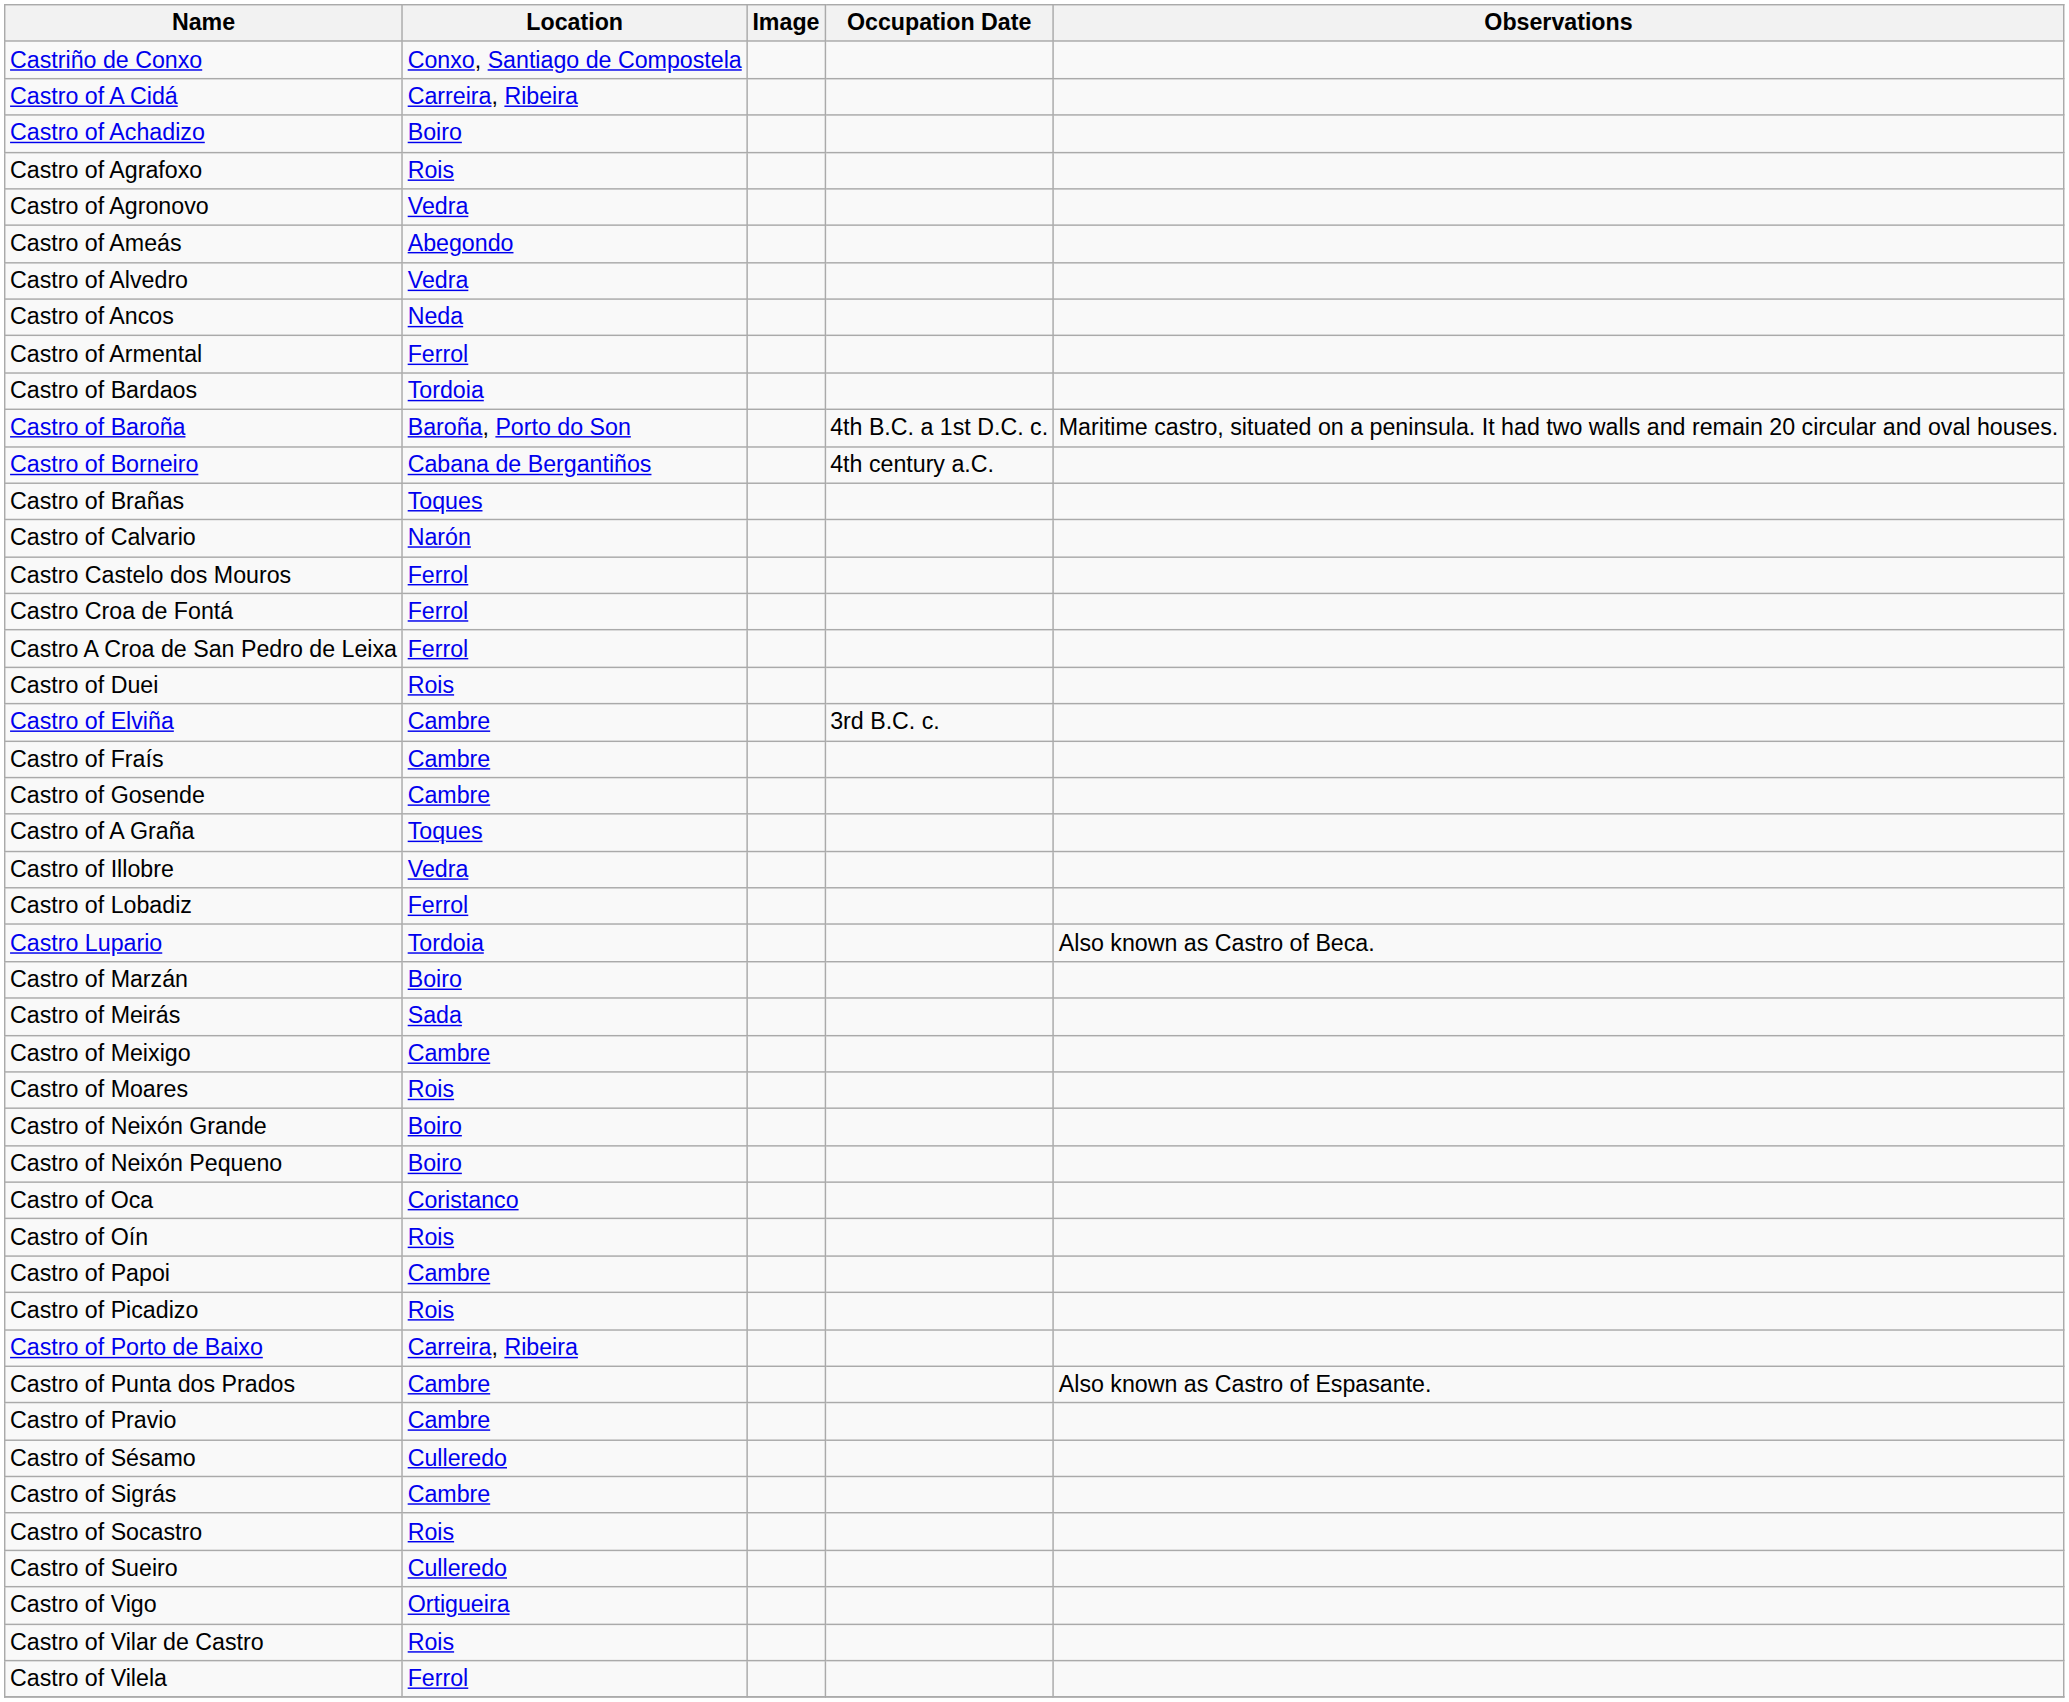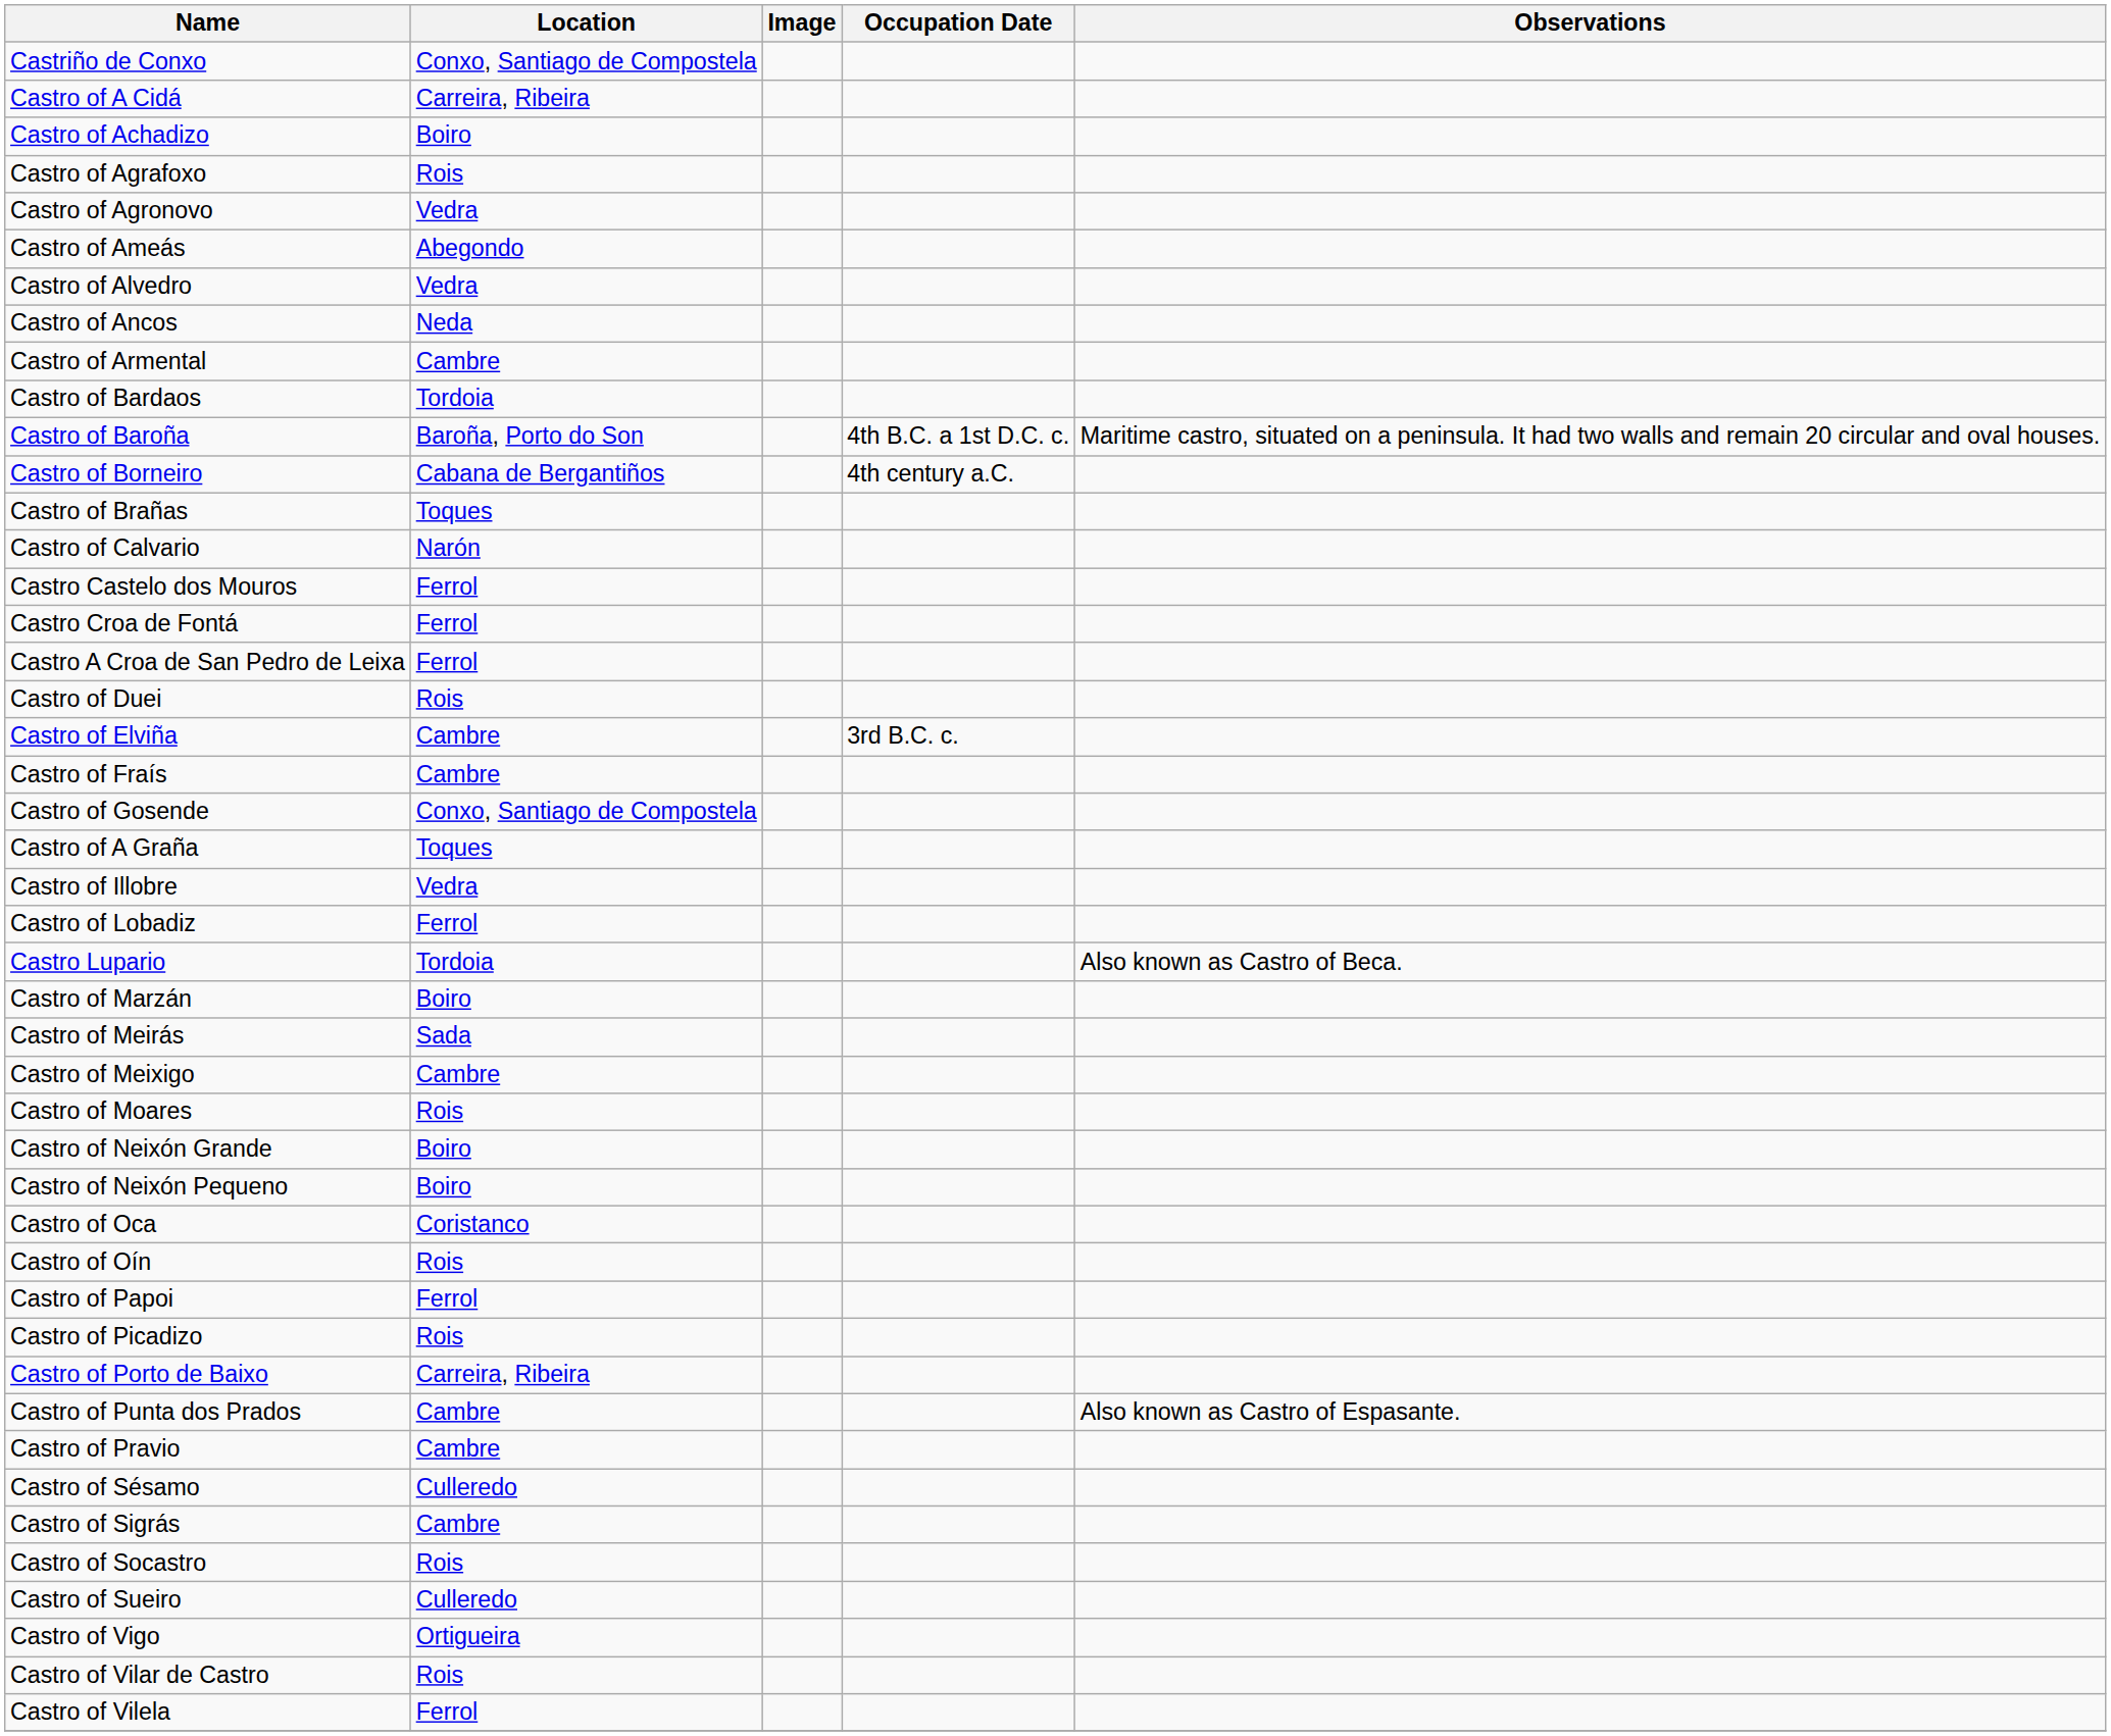 <table class="wikitable">
 <tr>
 <th>Name</th>
 <th>Location</th>
 <th>Image</th>
 <th>Occupation Date</th>
 <th>Observations</th>
 </tr>
 <tr>
 <td><a href='#'>Castriño de Conxo</a></td>
 <td><a href='#'>Conxo</a>, <a href='#'>Santiago de Compostela</a></td>
 <td></td>
 <td></td>
 <td></td>
 </tr>
 <tr>
 <td><a href='#'>Castro of A Cidá</a></td>
 <td><a href='#'>Carreira</a>, <a href='#'>Ribeira</a></td>
 <td></td>
 <td></td>
 <td></td>
 </tr>
 <tr>
 <td><a href='#'>Castro of Achadizo</a></td>
 <td><a href='#'>Boiro</a></td>
 <td></td>
 <td></td>
 <td></td>
 </tr>
 <tr>
 <td>Castro of Agrafoxo</td>
 <td><a href='#'>Rois</a></td>
 <td></td>
 <td></td>
 <td></td>
 </tr>
 <tr>
 <td>Castro of Agronovo</td>
 <td><a href='#'>Vedra</a></td>
 <td></td>
 <td></td>
 <td></td>
 </tr>
 <tr>
 <td>Castro of Ameás</td>
 <td><a href='#'>Abegondo</a></td>
 <td></td>
 <td></td>
 <td></td>
 </tr>
 <tr>
 <td>Castro of Alvedro</td>
 <td><a href='#'>Vedra</a></td>
 <td></td>
 <td></td>
 <td></td>
 </tr>
 <tr>
 <td>Castro of Ancos</td>
 <td><a href='#'>Neda</a></td>
 <td></td>
 <td></td>
 <td></td>
 </tr>
 <tr>
 <td>Castro of Armental</td>
-<td><a href='#'>Ferrol</a></td>
+<td><a href='#'>Cambre</a></td>
 <td></td>
 <td></td>
 <td></td>
 </tr>
 <tr>
 <td>Castro of Bardaos</td>
 <td><a href='#'>Tordoia</a></td>
 <td></td>
 <td></td>
 <td></td>
 </tr>
 <tr>
 <td><a href='#'>Castro of Baroña</a></td>
 <td><a href='#'>Baroña</a>, <a href='#'>Porto do Son</a></td>
 <td></td>
 <td>4th B.C. a 1st D.C. c.</td>
 <td>Maritime castro, situated on a peninsula. It had two walls and remain 20 circular and oval houses.</td>
 </tr>
 <tr>
 <td><a href='#'>Castro of Borneiro</a></td>
 <td><a href='#'>Cabana de Bergantiños</a></td>
 <td></td>
 <td>4th century a.C.</td>
 <td></td>
 </tr>
 <tr>
 <td>Castro of Brañas</td>
 <td><a href='#'>Toques</a></td>
 <td></td>
 <td></td>
 <td></td>
 </tr>
 <tr>
 <td>Castro of Calvario</td>
 <td><a href='#'>Narón</a></td>
 <td></td>
 <td></td>
 <td></td>
 </tr>
 <tr>
 <td>Castro Castelo dos Mouros</td>
 <td><a href='#'>Ferrol</a></td>
 <td></td>
 <td></td>
 <td></td>
 </tr>
 <tr>
 <td>Castro Croa de Fontá</td>
 <td><a href='#'>Ferrol</a></td>
 <td></td>
 <td></td>
 <td></td>
 </tr>
 <tr>
 <td>Castro A Croa de San Pedro de Leixa</td>
 <td><a href='#'>Ferrol</a></td>
 <td></td>
 <td></td>
 <td></td>
 </tr>
 <tr>
 <td>Castro of Duei</td>
 <td><a href='#'>Rois</a></td>
 <td></td>
 <td></td>
 <td></td>
 </tr>
 <tr>
 <td><a href='#'>Castro of Elviña</a></td>
 <td><a href='#'>Cambre</a></td>
 <td></td>
 <td>3rd B.C. c.</td>
 <td></td>
 </tr>
 <tr>
 <td>Castro of Fraís</td>
 <td><a href='#'>Cambre</a></td>
 <td></td>
 <td></td>
 <td></td>
 </tr>
 <tr>
 <td>Castro of Gosende</td>
-<td><a href='#'>Cambre</a></td>
+<td><a href='#'>Conxo</a>, <a href='#'>Santiago de Compostela</a></td>
 <td></td>
 <td></td>
 <td></td>
 </tr>
 <tr>
 <td>Castro of A Graña</td>
 <td><a href='#'>Toques</a></td>
 <td></td>
 <td></td>
 <td></td>
 </tr>
 <tr>
 <td>Castro of Illobre</td>
 <td><a href='#'>Vedra</a></td>
 <td></td>
 <td></td>
 <td></td>
 </tr>
 <tr>
 <td>Castro of Lobadiz</td>
 <td><a href='#'>Ferrol</a></td>
 <td></td>
 <td></td>
 <td></td>
 </tr>
 <tr>
 <td><a href='#'>Castro Lupario</a></td>
 <td><a href='#'>Tordoia</a></td>
 <td></td>
 <td></td>
 <td>Also known as Castro of Beca.</td>
 </tr>
 <tr>
 <td>Castro of Marzán</td>
 <td><a href='#'>Boiro</a></td>
 <td></td>
 <td></td>
 <td></td>
 </tr>
 <tr>
 <td>Castro of Meirás</td>
 <td><a href='#'>Sada</a></td>
 <td></td>
 <td></td>
 <td></td>
 </tr>
 <tr>
 <td>Castro of Meixigo</td>
 <td><a href='#'>Cambre</a></td>
 <td></td>
 <td></td>
 <td></td>
 </tr>
 <tr>
 <td>Castro of Moares</td>
 <td><a href='#'>Rois</a></td>
 <td></td>
 <td></td>
 <td></td>
 </tr>
 <tr>
 <td>Castro of Neixón Grande</td>
 <td><a href='#'>Boiro</a></td>
 <td></td>
 <td></td>
 <td></td>
 </tr>
 <tr>
 <td>Castro of Neixón Pequeno</td>
 <td><a href='#'>Boiro</a></td>
 <td></td>
 <td></td>
 <td></td>
 </tr>
 <tr>
 <td>Castro of Oca</td>
 <td><a href='#'>Coristanco</a></td>
 <td></td>
 <td></td>
 </tr>
 <tr>
 <td>Castro of Oín</td>
 <td><a href='#'>Rois</a></td>
 <td></td>
 <td></td>
 <td></td>
 </tr>
 <tr>
 <td>Castro of Papoi</td>
-<td><a href='#'>Cambre</a></td>
+<td><a href='#'>Ferrol</a></td>
 <td></td>
 <td></td>
 <td></td>
 </tr>
 <tr>
 <td>Castro of Picadizo</td>
 <td><a href='#'>Rois</a></td>
 <td></td>
 <td></td>
 <td></td>
 </tr>
 <tr>
 <td><a href='#'>Castro of Porto de Baixo</a></td>
 <td><a href='#'>Carreira</a>, <a href='#'>Ribeira</a></td>
 <td></td>
 <td></td>
 <td></td>
 </tr>
 <tr>
 <td>Castro of Punta dos Prados</td>
 <td><a href='#'>Cambre</a></td>
 <td></td>
 <td></td>
 <td>Also known as Castro of Espasante.</td>
 </tr>
 <tr>
 <td>Castro of Pravio</td>
 <td><a href='#'>Cambre</a></td>
 <td></td>
 <td></td>
 <td></td>
 </tr>
 <tr>
 <td>Castro of Sésamo</td>
 <td><a href='#'>Culleredo</a></td>
 <td></td>
 <td></td>
 <td></td>
 </tr>
 <tr>
 <td>Castro of Sigrás</td>
 <td><a href='#'>Cambre</a></td>
 <td></td>
 <td></td>
 <td></td>
 </tr>
 <tr>
 <td>Castro of Socastro</td>
 <td><a href='#'>Rois</a></td>
 <td></td>
 <td></td>
 <td></td>
 </tr>
 <tr>
 <td>Castro of Sueiro</td>
 <td><a href='#'>Culleredo</a></td>
 <td></td>
 <td></td>
 <td></td>
 </tr>
 <tr>
 <td>Castro of Vigo</td>
 <td><a href='#'>Ortigueira</a></td>
 <td></td>
 <td></td>
 <td></td>
 </tr>
 <tr>
 <td>Castro of Vilar de Castro</td>
 <td><a href='#'>Rois</a></td>
 <td></td>
 <td></td>
 <td></td>
 </tr>
 <tr>
 <td>Castro of Vilela</td>
 <td><a href='#'>Ferrol</a></td>
 <td></td>
 <td></td>
 <td></td>
 </tr>
 <tr>
 </tr>
 </table>
